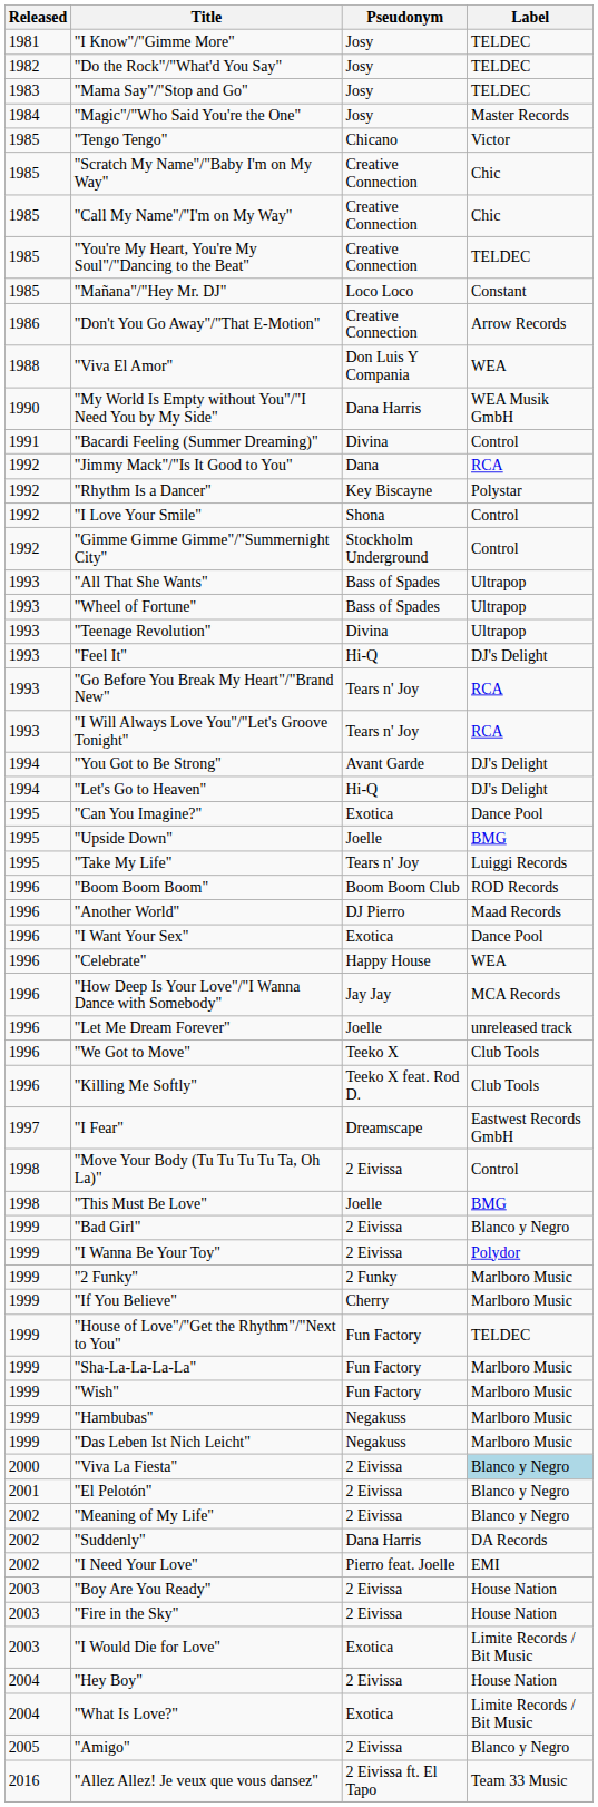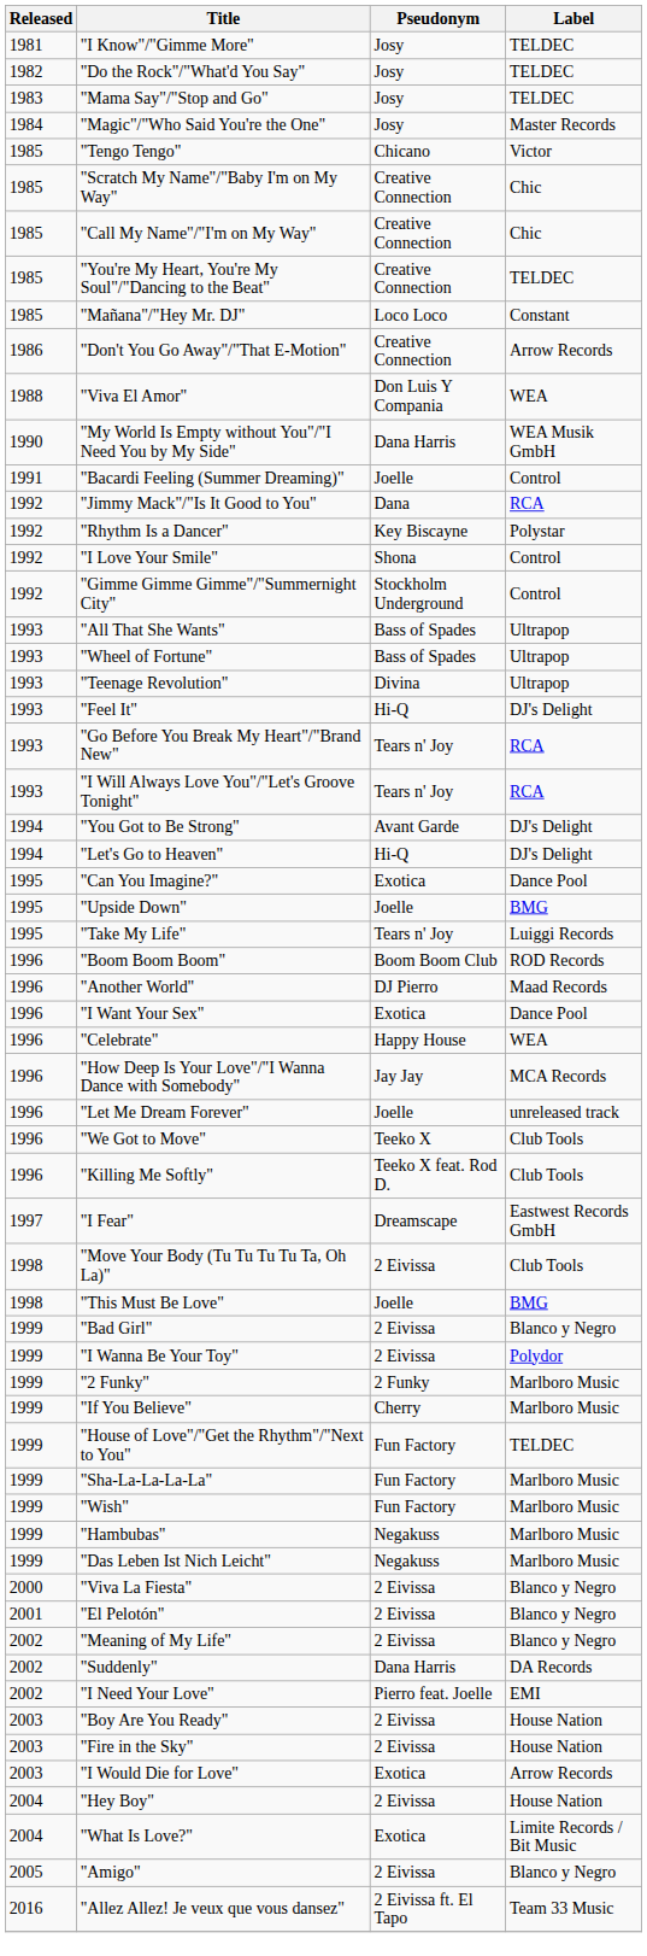 <table class="wikitable sortable">
 <tr>
 <th>Released</th>
 <th>Title</th>
 <th>Pseudonym</th>
 <th>Label</th>
 </tr>
 <tr>
 <td>1981</td>
 <td>"I Know"/"Gimme More"</td>
 <td>Josy</td>
 <td>TELDEC</td>
 </tr>
 <tr>
 <td>1982</td>
 <td>"Do the Rock"/"What'd You Say"</td>
 <td>Josy</td>
 <td>TELDEC</td>
 </tr>
 <tr>
 <td>1983</td>
 <td>"Mama Say"/"Stop and Go"</td>
 <td>Josy</td>
 <td>TELDEC</td>
 </tr>
 <tr>
 <td>1984</td>
 <td>"Magic"/"Who Said You're the One"</td>
 <td>Josy</td>
 <td>Master Records</td>
 </tr>
 <tr>
 <td>1985</td>
 <td>"Tengo Tengo"</td>
 <td>Chicano</td>
 <td>Victor</td>
 </tr>
 <tr>
 <td>1985</td>
 <td>"Scratch My Name"/"Baby I'm on My Way"</td>
 <td>Creative Connection</td>
 <td>Chic</td>
 </tr>
 <tr>
 <td>1985</td>
 <td>"Call My Name"/"I'm on My Way"</td>
 <td>Creative Connection</td>
 <td>Chic</td>
 </tr>
 <tr>
 <td>1985</td>
 <td>"You're My Heart, You're My Soul"/"Dancing to the Beat"</td>
 <td>Creative Connection</td>
 <td>TELDEC</td>
 </tr>
 <tr>
 <td>1985</td>
 <td>"Mañana"/"Hey Mr. DJ"</td>
 <td>Loco Loco</td>
 <td>Constant</td>
 </tr>
 <tr>
 <td>1986</td>
 <td>"Don't You Go Away"/"That E-Motion"</td>
 <td>Creative Connection</td>
 <td>Arrow Records</td>
 </tr>
 <tr>
 <td>1988</td>
 <td>"Viva El Amor"</td>
 <td>Don Luis Y Compania</td>
 <td>WEA</td>
 </tr>
 <tr>
 <td>1990</td>
 <td>"My World Is Empty without You"/"I Need You by My Side"</td>
 <td>Dana Harris</td>
 <td>WEA Musik GmbH</td>
 </tr>
 <tr>
 <td>1991</td>
 <td>"Bacardi Feeling (Summer Dreaming)"</td>
-<td>Divina</td>
+<td>Joelle</td>
 <td>Control</td>
 </tr>
 <tr>
 <td>1992</td>
 <td>"Jimmy Mack"/"Is It Good to You"</td>
 <td>Dana</td>
 <td><a href='#'>RCA</a></td>
 </tr>
 <tr>
 <td>1992</td>
 <td>"Rhythm Is a Dancer"</td>
 <td>Key Biscayne</td>
 <td>Polystar</td>
 </tr>
 <tr>
 <td>1992</td>
 <td>"I Love Your Smile"</td>
 <td>Shona</td>
 <td>Control</td>
 </tr>
 <tr>
 <td>1992</td>
 <td>"Gimme Gimme Gimme"/"Summernight City"</td>
 <td>Stockholm Underground</td>
 <td>Control</td>
 </tr>
 <tr>
 <td>1993</td>
 <td>"All That She Wants"</td>
 <td>Bass of Spades</td>
 <td>Ultrapop</td>
 </tr>
 <tr>
 <td>1993</td>
 <td>"Wheel of Fortune"</td>
 <td>Bass of Spades</td>
 <td>Ultrapop</td>
 </tr>
 <tr>
 <td>1993</td>
 <td>"Teenage Revolution"</td>
 <td>Divina</td>
 <td>Ultrapop</td>
 </tr>
 <tr>
 <td>1993</td>
 <td>"Feel It"</td>
 <td>Hi-Q</td>
 <td>DJ's Delight</td>
 </tr>
 <tr>
 <td>1993</td>
 <td>"Go Before You Break My Heart"/"Brand New"</td>
 <td>Tears n' Joy</td>
 <td><a href='#'>RCA</a></td>
 </tr>
 <tr>
 <td>1993</td>
 <td>"I Will Always Love You"/"Let's Groove Tonight"</td>
 <td>Tears n' Joy</td>
 <td><a href='#'>RCA</a></td>
 </tr>
 <tr>
 <td>1994</td>
 <td>"You Got to Be Strong"</td>
 <td>Avant Garde</td>
 <td>DJ's Delight</td>
 </tr>
 <tr>
 <td>1994</td>
 <td>"Let's Go to Heaven"</td>
 <td>Hi-Q</td>
 <td>DJ's Delight</td>
 </tr>
 <tr>
 <td>1995</td>
 <td>"Can You Imagine?"</td>
 <td>Exotica</td>
 <td>Dance Pool</td>
 </tr>
 <tr>
 <td>1995</td>
 <td>"Upside Down"</td>
 <td>Joelle</td>
 <td><a href='#'>BMG</a></td>
 </tr>
 <tr>
 <td>1995</td>
 <td>"Take My Life"</td>
 <td>Tears n' Joy</td>
 <td>Luiggi Records</td>
 </tr>
 <tr>
 <td>1996</td>
 <td>"Boom Boom Boom"</td>
 <td>Boom Boom Club</td>
 <td>ROD Records</td>
 </tr>
 <tr>
 <td>1996</td>
 <td>"Another World"</td>
 <td>DJ Pierro</td>
 <td>Maad Records</td>
 </tr>
 <tr>
 <td>1996</td>
 <td>"I Want Your Sex"</td>
 <td>Exotica</td>
 <td>Dance Pool</td>
 </tr>
 <tr>
 <td>1996</td>
 <td>"Celebrate"</td>
 <td>Happy House</td>
 <td>WEA</td>
 </tr>
 <tr>
 <td>1996</td>
 <td>"How Deep Is Your Love"/"I Wanna Dance with Somebody"</td>
 <td>Jay Jay</td>
 <td>MCA Records</td>
 </tr>
 <tr>
 <td>1996</td>
 <td>"Let Me Dream Forever"</td>
 <td>Joelle</td>
 <td>unreleased track</td>
 </tr>
 <tr>
 <td>1996</td>
 <td>"We Got to Move"</td>
 <td>Teeko X</td>
 <td>Club Tools</td>
 </tr>
 <tr>
 <td>1996</td>
 <td>"Killing Me Softly"</td>
 <td>Teeko X feat. Rod D.</td>
 <td>Club Tools</td>
 </tr>
 <tr>
 <td>1997</td>
 <td>"I Fear"</td>
 <td>Dreamscape</td>
 <td>Eastwest Records GmbH</td>
 </tr>
 <tr>
 <td>1998</td>
 <td>"Move Your Body (Tu Tu Tu Tu Ta, Oh La)"</td>
 <td>2 Eivissa</td>
-<td>Control</td>
+<td>Club Tools</td>
 </tr>
 <tr>
 <td>1998</td>
 <td>"This Must Be Love"</td>
 <td>Joelle</td>
 <td><a href='#'>BMG</a></td>
 </tr>
 <tr>
 <td>1999</td>
 <td>"Bad Girl"</td>
 <td>2 Eivissa</td>
 <td>Blanco y Negro</td>
 </tr>
 <tr>
 <td>1999</td>
 <td>"I Wanna Be Your Toy"</td>
 <td>2 Eivissa</td>
 <td><a href='#'>Polydor</a></td>
 </tr>
 <tr>
 <td>1999</td>
 <td>"2 Funky"</td>
 <td>2 Funky</td>
 <td>Marlboro Music</td>
 </tr>
 <tr>
 <td>1999</td>
 <td>"If You Believe"</td>
 <td>Cherry</td>
 <td>Marlboro Music</td>
 </tr>
 <tr>
 <td>1999</td>
 <td>"House of Love"/"Get the Rhythm"/"Next to You"</td>
 <td>Fun Factory</td>
 <td>TELDEC</td>
 </tr>
 <tr>
 <td>1999</td>
 <td>"Sha-La-La-La-La"</td>
 <td>Fun Factory</td>
 <td>Marlboro Music</td>
 </tr>
 <tr>
 <td>1999</td>
 <td>"Wish"</td>
 <td>Fun Factory</td>
 <td>Marlboro Music</td>
 </tr>
 <tr>
 <td>1999</td>
 <td>"Hambubas"</td>
 <td>Negakuss</td>
 <td>Marlboro Music</td>
 </tr>
 <tr>
 <td>1999</td>
 <td>"Das Leben Ist Nich Leicht"</td>
 <td>Negakuss</td>
 <td>Marlboro Music</td>
 </tr>
 <tr>
 <td>2000</td>
 <td>"Viva La Fiesta"</td>
 <td>2 Eivissa</td>
-<td style="background: lightblue;">Blanco y Negro</td>
+<td>Blanco y Negro</td>
 </tr>
 <tr>
 <td>2001</td>
 <td>"El Pelotón"</td>
 <td>2 Eivissa</td>
 <td>Blanco y Negro</td>
 </tr>
 <tr>
 <td>2002</td>
 <td>"Meaning of My Life"</td>
 <td>2 Eivissa</td>
 <td>Blanco y Negro</td>
 </tr>
 <tr>
 <td>2002</td>
 <td>"Suddenly"</td>
 <td>Dana Harris</td>
 <td>DA Records</td>
 </tr>
 <tr>
 <td>2002</td>
 <td>"I Need Your Love"</td>
 <td>Pierro feat. Joelle</td>
 <td>EMI</td>
 </tr>
 <tr>
 <td>2003</td>
 <td>"Boy Are You Ready"</td>
 <td>2 Eivissa</td>
 <td>House Nation</td>
 </tr>
 <tr>
 <td>2003</td>
 <td>"Fire in the Sky"</td>
 <td>2 Eivissa</td>
 <td>House Nation</td>
 </tr>
 <tr>
 <td>2003</td>
 <td>"I Would Die for Love"</td>
 <td>Exotica</td>
-<td>Limite Records / Bit Music</td>
+<td>Arrow Records</td>
 </tr>
 <tr>
 <td>2004</td>
 <td>"Hey Boy"</td>
 <td>2 Eivissa</td>
 <td>House Nation</td>
 </tr>
 <tr>
 <td>2004</td>
 <td>"What Is Love?"</td>
 <td>Exotica</td>
 <td>Limite Records / Bit Music</td>
 </tr>
 <tr>
 <td>2005</td>
 <td>"Amigo"</td>
 <td>2 Eivissa</td>
 <td>Blanco y Negro</td>
 </tr>
 <tr>
 <td>2016</td>
 <td>"Allez Allez! Je veux que vous dansez"</td>
 <td>2 Eivissa ft. El Tapo</td>
 <td>Team 33 Music</td>
 </tr>
 <tr>
 </tr>
 </table>
